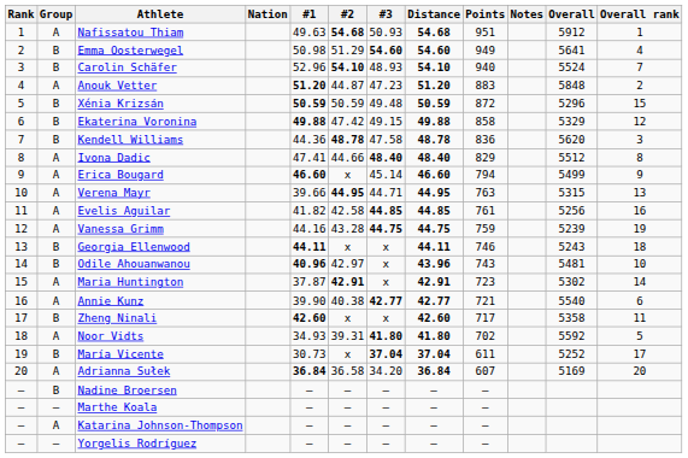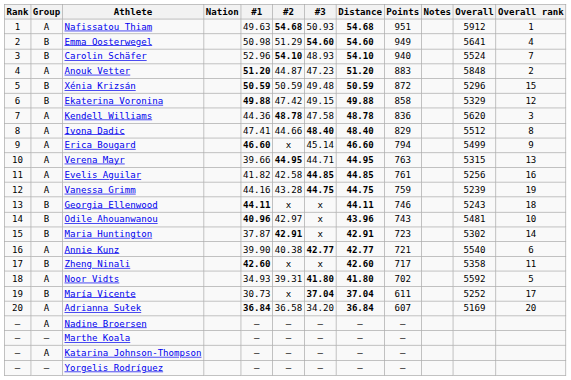 <table class="wikitable sortable" style="text-align:center">
 <tr>
 <th>Rank</th>
 <th>Group</th>
 <th>Athlete</th>
 <th>Nation</th>
 <th>#1</th>
 <th>#2</th>
 <th>#3</th>
 <th>Distance</th>
 <th>Points</th>
 <th>Notes</th>
 <th>Overall</th>
 <th>Overall rank</th>
 </tr>
 <tr>
 <td>1</td>
 <td>A</td>
 <td align="left"><a href='#'>Nafissatou Thiam</a></td>
 <td align="left"></td>
 <td>49.63</td>
 <td><strong>54.68</strong></td>
 <td>50.93</td>
 <td><strong>54.68</strong></td>
 <td>951</td>
 <td></td>
 <td>5912</td>
 <td>1</td>
 </tr>
 <tr>
 <td>2</td>
 <td>B</td>
 <td align="left"><a href='#'>Emma Oosterwegel</a></td>
 <td align="left"></td>
 <td>50.98</td>
 <td>51.29</td>
 <td><strong>54.60</strong></td>
 <td><strong>54.60</strong></td>
 <td>949</td>
 <td></td>
 <td>5641</td>
 <td>4</td>
 </tr>
 <tr>
 <td>3</td>
 <td>B</td>
 <td align="left"><a href='#'>Carolin Schäfer</a></td>
 <td align="left"></td>
 <td>52.96</td>
 <td><strong>54.10</strong></td>
 <td>48.93</td>
 <td><strong>54.10</strong></td>
 <td>940</td>
 <td></td>
 <td>5524</td>
 <td>7</td>
 </tr>
 <tr>
 <td>4</td>
 <td>A</td>
 <td align="left"><a href='#'>Anouk Vetter</a></td>
 <td align="left"></td>
 <td><strong>51.20</strong></td>
 <td>44.87</td>
 <td>47.23</td>
 <td><strong>51.20</strong></td>
 <td>883</td>
 <td></td>
 <td>5848</td>
 <td>2</td>
 </tr>
 <tr>
 <td>5</td>
 <td>B</td>
 <td align="left"><a href='#'>Xénia Krizsán</a></td>
 <td align="left"></td>
 <td><strong>50.59</strong></td>
 <td>50.59</td>
 <td>49.48</td>
 <td><strong>50.59</strong></td>
 <td>872</td>
 <td></td>
 <td>5296</td>
 <td>15</td>
 </tr>
 <tr>
 <td>6</td>
 <td>B</td>
 <td align="left"><a href='#'>Ekaterina Voronina</a></td>
 <td align="left"></td>
 <td><strong>49.88</strong></td>
 <td>47.42</td>
 <td>49.15</td>
 <td><strong>49.88</strong></td>
 <td>858</td>
 <td></td>
 <td>5329</td>
 <td>12</td>
 </tr>
 <tr>
 <td>7</td>
-<td>B</td>
+<td>A</td>
 <td align="left"><a href='#'>Kendell Williams</a></td>
 <td align="left"></td>
 <td>44.36</td>
 <td><strong>48.78</strong></td>
 <td>47.58</td>
 <td><strong>48.78</strong></td>
 <td>836</td>
 <td></td>
 <td>5620</td>
 <td>3</td>
 </tr>
 <tr>
 <td>8</td>
 <td>A</td>
 <td align="left"><a href='#'>Ivona Dadic</a></td>
 <td align="left"></td>
 <td>47.41</td>
 <td>44.66</td>
 <td><strong>48.40</strong></td>
 <td><strong>48.40</strong></td>
 <td>829</td>
 <td></td>
 <td>5512</td>
 <td>8</td>
 </tr>
 <tr>
 <td>9</td>
 <td>A</td>
 <td align="left"><a href='#'>Erica Bougard</a></td>
 <td align="left"></td>
 <td><strong>46.60</strong></td>
 <td>x</td>
 <td>45.14</td>
 <td><strong>46.60</strong></td>
 <td>794</td>
 <td></td>
 <td>5499</td>
 <td>9</td>
 </tr>
 <tr>
 <td>10</td>
 <td>A</td>
 <td align="left"><a href='#'>Verena Mayr</a></td>
 <td align="left"></td>
 <td>39.66</td>
 <td><strong>44.95</strong></td>
 <td>44.71</td>
 <td><strong>44.95</strong></td>
 <td>763</td>
 <td></td>
 <td>5315</td>
 <td>13</td>
 </tr>
 <tr>
 <td>11</td>
 <td>A</td>
 <td align="left"><a href='#'>Evelis Aguilar</a></td>
 <td align="left"></td>
 <td>41.82</td>
 <td>42.58</td>
 <td><strong>44.85</strong></td>
 <td><strong>44.85</strong></td>
 <td>761</td>
 <td></td>
 <td>5256</td>
 <td>16</td>
 </tr>
 <tr>
 <td>12</td>
 <td>A</td>
 <td align="left"><a href='#'>Vanessa Grimm</a></td>
 <td align="left"></td>
 <td>44.16</td>
 <td>43.28</td>
 <td><strong>44.75</strong></td>
 <td><strong>44.75</strong></td>
 <td>759</td>
 <td></td>
 <td>5239</td>
 <td>19</td>
 </tr>
 <tr>
 <td>13</td>
 <td>B</td>
 <td align="left"><a href='#'>Georgia Ellenwood</a></td>
 <td align="left"></td>
 <td><strong>44.11</strong></td>
 <td>x</td>
 <td>x</td>
 <td><strong>44.11</strong></td>
 <td>746</td>
 <td></td>
 <td>5243</td>
 <td>18</td>
 </tr>
 <tr>
 <td>14</td>
 <td>B</td>
 <td align="left"><a href='#'>Odile Ahouanwanou</a></td>
 <td align="left"></td>
 <td><strong>40.96</strong></td>
 <td>42.97</td>
 <td>x</td>
 <td><strong>43.96</strong></td>
 <td>743</td>
 <td></td>
 <td>5481</td>
 <td>10</td>
 </tr>
 <tr>
 <td>15</td>
-<td>A</td>
+<td>B</td>
 <td align="left"><a href='#'>Maria Huntington</a></td>
 <td align="left"></td>
 <td>37.87</td>
 <td><strong>42.91</strong></td>
 <td>x</td>
 <td><strong>42.91</strong></td>
 <td>723</td>
 <td></td>
 <td>5302</td>
 <td>14</td>
 </tr>
 <tr>
 <td>16</td>
 <td>A</td>
 <td align="left"><a href='#'>Annie Kunz</a></td>
 <td align="left"></td>
 <td>39.90</td>
 <td>40.38</td>
 <td><strong>42.77</strong></td>
 <td><strong>42.77</strong></td>
 <td>721</td>
 <td></td>
 <td>5540</td>
 <td>6</td>
 </tr>
 <tr>
 <td>17</td>
 <td>B</td>
 <td align="left"><a href='#'>Zheng Ninali</a></td>
 <td align="left"></td>
 <td><strong>42.60</strong></td>
 <td>x</td>
 <td>x</td>
 <td><strong>42.60</strong></td>
 <td>717</td>
 <td></td>
 <td>5358</td>
 <td>11</td>
 </tr>
 <tr>
 <td>18</td>
 <td>A</td>
 <td align="left"><a href='#'>Noor Vidts</a></td>
 <td align="left"></td>
 <td>34.93</td>
 <td>39.31</td>
 <td><strong>41.80</strong></td>
 <td><strong>41.80</strong></td>
 <td>702</td>
 <td></td>
 <td>5592</td>
 <td>5</td>
 </tr>
 <tr>
 <td>19</td>
 <td>B</td>
 <td align="left"><a href='#'>María Vicente</a></td>
 <td align="left"></td>
 <td>30.73</td>
 <td>x</td>
 <td><strong>37.04</strong></td>
 <td><strong>37.04</strong></td>
 <td>611</td>
 <td></td>
 <td>5252</td>
 <td>17</td>
 </tr>
 <tr>
 <td>20</td>
 <td>A</td>
 <td align="left"><a href='#'>Adrianna Sułek</a></td>
 <td align="left"></td>
 <td><strong>36.84</strong></td>
 <td>36.58</td>
 <td>34.20</td>
 <td><strong>36.84</strong></td>
 <td>607</td>
 <td></td>
 <td>5169</td>
 <td>20</td>
 </tr>
 <tr>
 <td>–</td>
-<td>B</td>
+<td>A</td>
 <td align="left"><a href='#'>Nadine Broersen</a></td>
 <td align="left"></td>
 <td>–</td>
 <td>–</td>
 <td>–</td>
 <td>–</td>
 <td>–</td>
 <td></td>
 <td></td>
 <td></td>
 </tr>
 <tr>
 <td>–</td>
 <td>–</td>
 <td align="left"><a href='#'>Marthe Koala</a></td>
 <td align="left"></td>
 <td>–</td>
 <td>–</td>
 <td>–</td>
 <td>–</td>
 <td>–</td>
 <td></td>
 <td></td>
 <td></td>
 </tr>
 <tr>
 <td>–</td>
 <td>A</td>
 <td align="left"><a href='#'>Katarina Johnson-Thompson</a></td>
 <td align="left"></td>
 <td>–</td>
 <td>–</td>
 <td>–</td>
 <td>–</td>
 <td>–</td>
 <td></td>
 <td></td>
 <td></td>
 </tr>
 <tr>
 <td>–</td>
 <td>–</td>
 <td align="left"><a href='#'>Yorgelis Rodríguez</a></td>
 <td align="left"></td>
 <td>–</td>
 <td>–</td>
 <td>–</td>
 <td>–</td>
 <td>–</td>
 <td></td>
 <td></td>
 <td></td>
 </tr>
 </table>
